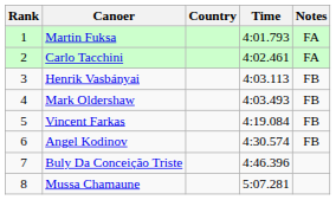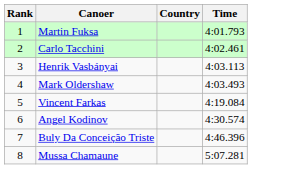 <table class="wikitable sortable" style="text-align:center;">
 <tr>
 <th>Rank</th>
 <th>Canoer</th>
 <th>Country</th>
 <th>Time</th>
-<th>Notes</th>
 </tr>
 <tr bgcolor=ccffcc>
 <td>1</td>
 <td align=left><a href='#'>Martin Fuksa</a></td>
 <td align=left></td>
 <td>4:01.793</td>
-<td>FA</td>
 </tr>
 <tr bgcolor=ccffcc>
 <td>2</td>
 <td align=left><a href='#'>Carlo Tacchini</a></td>
 <td align=left></td>
 <td>4:02.461</td>
-<td>FA</td>
 </tr>
 <tr>
 <td>3</td>
 <td align=left><a href='#'>Henrik Vasbányai</a></td>
 <td align=left></td>
 <td>4:03.113</td>
-<td>FB</td>
 </tr>
 <tr>
 <td>4</td>
 <td align=left><a href='#'>Mark Oldershaw</a></td>
 <td align=left></td>
 <td>4:03.493</td>
-<td>FB</td>
 </tr>
 <tr>
 <td>5</td>
 <td align=left><a href='#'>Vincent Farkas</a></td>
 <td align=left></td>
 <td>4:19.084</td>
-<td>FB</td>
 </tr>
 <tr>
 <td>6</td>
 <td align=left><a href='#'>Angel Kodinov</a></td>
 <td align=left></td>
 <td>4:30.574</td>
-<td>FB</td>
 </tr>
 <tr>
 <td>7</td>
 <td align=left><a href='#'>Buly Da Conceição Triste</a></td>
 <td align=left></td>
 <td>4:46.396</td>
-<td></td>
 </tr>
 <tr>
 <td>8</td>
 <td align=left><a href='#'>Mussa Chamaune</a></td>
 <td align=left></td>
 <td>5:07.281</td>
-<td></td>
 </tr>
 </table>
